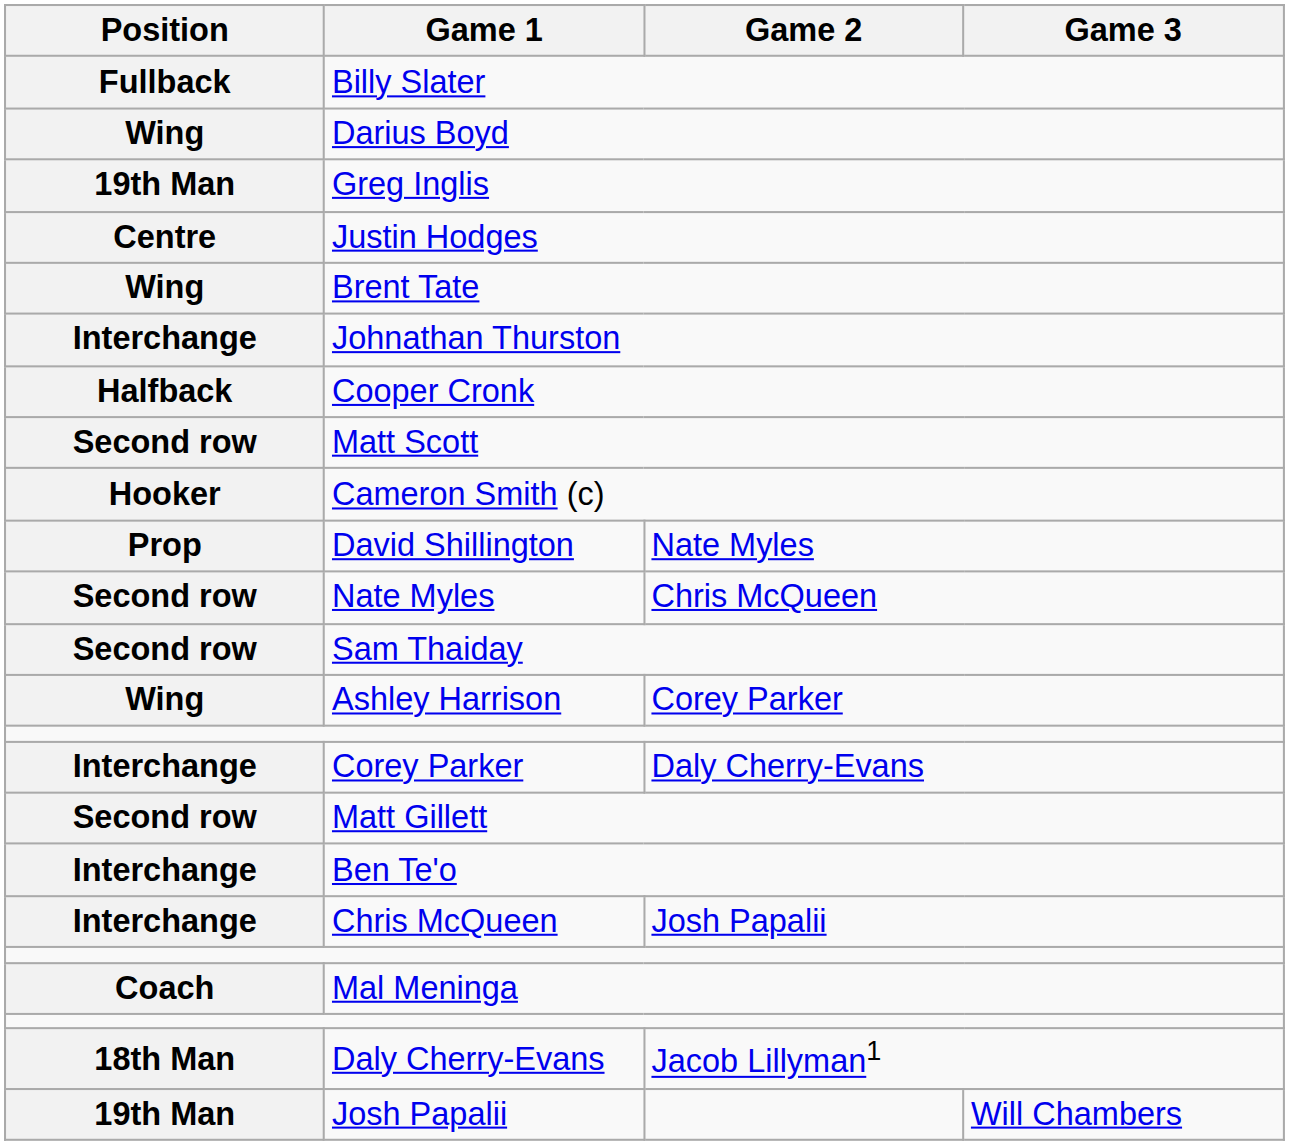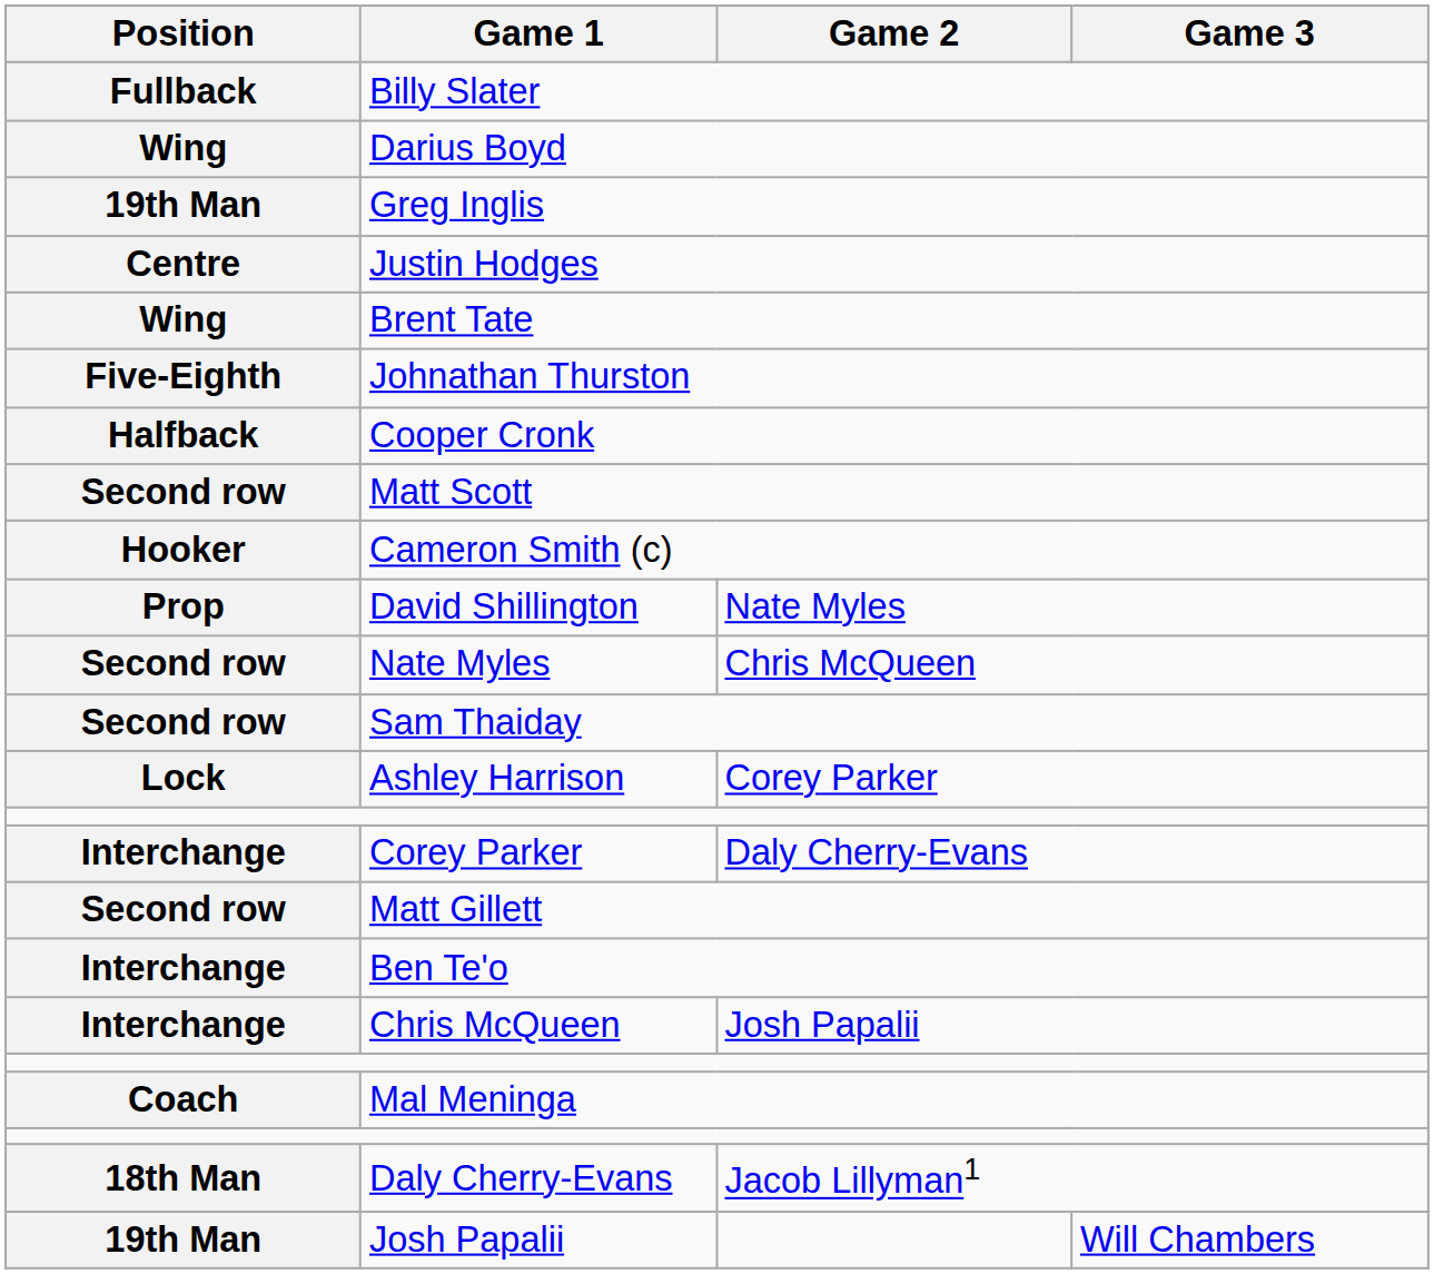 <table class="wikitable">
 <tr>
 <th style="width:150px;">Position</th>
 <th style="width:150px;">Game 1</th>
 <th style="width:150px;">Game 2</th>
 <th style="width:150px;">Game 3</th>
 </tr>
 <tr>
 <th>Fullback</th>
 <td colspan="3"> <a href='#'>Billy Slater</a></td>
 </tr>
 <tr>
 <th>Wing</th>
 <td colspan="3"> <a href='#'>Darius Boyd</a></td>
 </tr>
 <tr>
 <th>19th Man</th>
 <td colspan="3"> <a href='#'>Greg Inglis</a></td>
 </tr>
 <tr>
 <th>Centre</th>
 <td colspan="3"> <a href='#'>Justin Hodges</a></td>
 </tr>
 <tr>
 <th>Wing</th>
 <td colspan="3"> <a href='#'>Brent Tate</a></td>
 </tr>
 <tr>
-<th>Interchange</th>
+<th>Five-Eighth</th>
 <td colspan="3"> <a href='#'>Johnathan Thurston</a></td>
 </tr>
 <tr>
 <th>Halfback</th>
 <td colspan="3"> <a href='#'>Cooper Cronk</a></td>
 </tr>
 <tr>
 <th>Second row</th>
 <td colspan="3"> <a href='#'>Matt Scott</a></td>
 </tr>
 <tr>
 <th>Hooker</th>
 <td colspan="3"> <a href='#'>Cameron Smith</a> (c)</td>
 </tr>
 <tr>
 <th>Prop</th>
 <td> <a href='#'>David Shillington</a></td>
 <td colspan="2"> <a href='#'>Nate Myles</a></td>
 </tr>
 <tr>
 <th>Second row</th>
 <td> <a href='#'>Nate Myles</a></td>
 <td colspan="2"> <a href='#'>Chris McQueen</a></td>
 </tr>
 <tr>
 <th>Second row</th>
 <td colspan="3"> <a href='#'>Sam Thaiday</a></td>
 </tr>
 <tr>
-<th>Wing</th>
+<th>Lock</th>
 <td> <a href='#'>Ashley Harrison</a></td>
 <td colspan="2"> <a href='#'>Corey Parker</a></td>
 </tr>
 <tr>
 <td colspan="4"></td>
 </tr>
 <tr>
 <th>Interchange</th>
 <td> <a href='#'>Corey Parker</a></td>
 <td colspan="2"> <a href='#'>Daly Cherry-Evans</a></td>
 </tr>
 <tr>
 <th>Second row</th>
 <td colspan="3"> <a href='#'>Matt Gillett</a></td>
 </tr>
 <tr>
 <th>Interchange</th>
 <td colspan="3"> <a href='#'>Ben Te'o</a></td>
 </tr>
 <tr>
 <th>Interchange</th>
 <td> <a href='#'>Chris McQueen</a></td>
 <td colspan="2"> <a href='#'>Josh Papalii</a></td>
 </tr>
 <tr>
 <td colspan="4"></td>
 </tr>
 <tr>
 <th>Coach</th>
 <td colspan="3"> <a href='#'>Mal Meninga</a></td>
 </tr>
 <tr>
 <td colspan="4"></td>
 </tr>
 <tr>
 <th>18th Man</th>
 <td> <a href='#'>Daly Cherry-Evans</a></td>
 <td colspan="2"> <a href='#'>Jacob Lillyman</a><sup>1</sup></td>
 </tr>
 <tr>
 <th>19th Man</th>
 <td colspan="1"> <a href='#'>Josh Papalii</a></td>
 <td></td>
 <td colspan="1"> <a href='#'>Will Chambers</a></td>
 </tr>
 </table>
